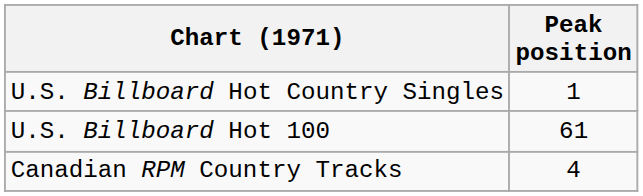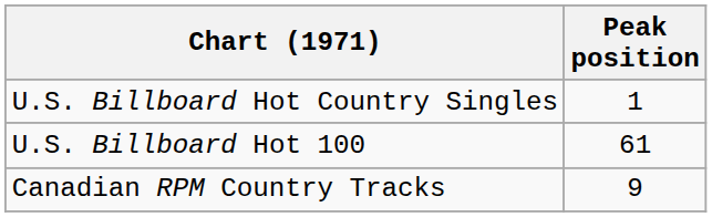 <table class="wikitable sortable">
 <tr>
 <th>Chart (1971)</th>
 <th>Peak<br>position</th>
 </tr>
 <tr>
 <td>U.S. <em>Billboard</em> Hot Country Singles</td>
 <td align="center">1</td>
 </tr>
 <tr>
 <td>U.S. <em>Billboard</em> Hot 100</td>
 <td align="center">61</td>
 </tr>
 <tr>
 <td>Canadian <em>RPM</em> Country Tracks</td>
-<td align="center">4</td>
+<td align="center">9</td>
 </tr>
 </table>
